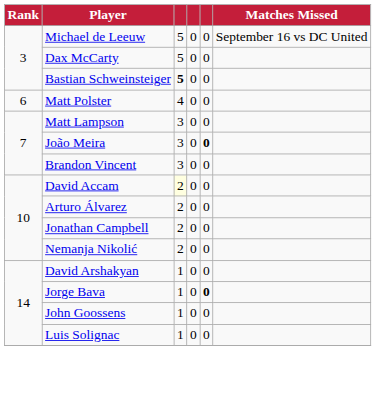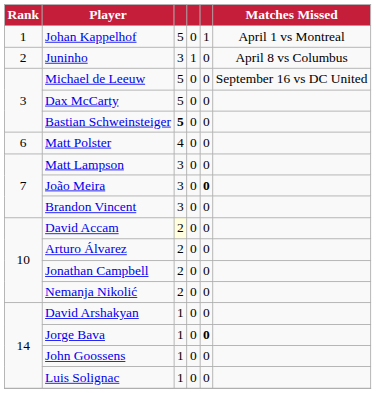 <table class="wikitable" style="text-align:center">
 <tr>
 <th style="background:#C41E3A; color:white; text-align:center;">Rank</th>
 <th style="background:#C41E3A; color:white; text-align:center;">Player</th>
 <th style="background:#C41E3A; color:white; text-align:center;"></th>
 <th style="background:#C41E3A; color:white; text-align:center;"></th>
 <th style="background:#C41E3A; color:white; text-align:center;"></th>
 <th style="background:#C41E3A; color:white; text-align:center;">Matches Missed</th>
+</tr>
+<tr>
+<td>1</td>
+<td align=left> <a href='#'>Johan Kappelhof</a></td>
+<td>5</td>
+<td>0</td>
+<td>1</td>
+<td>April 1 vs Montreal</td>
+</tr>
+<tr>
+<td>2</td>
+<td align=left> <a href='#'>Juninho</a></td>
+<td>3</td>
+<td>1</td>
+<td>0</td>
+<td>April 8 vs Columbus</td>
 </tr>
 <tr>
 <td rowspan="3">3</td>
 <td align=left> <a href='#'>Michael de Leeuw</a></td>
 <td>5</td>
 <td>0</td>
 <td>0</td>
 <td>September 16 vs DC United</td>
 </tr>
 <tr>
 <td align=left> <a href='#'>Dax McCarty</a></td>
 <td>5</td>
 <td>0</td>
 <td>0</td>
 <td></td>
 </tr>
 <tr>
 <td align=left> <a href='#'>Bastian Schweinsteiger</a></td>
 <td><strong>5</strong></td>
 <td>0</td>
 <td>0</td>
 <td></td>
 </tr>
 <tr>
 <td>6</td>
 <td align=left> <a href='#'>Matt Polster</a></td>
 <td>4</td>
 <td>0</td>
 <td>0</td>
 <td></td>
 </tr>
 <tr>
 <td rowspan=3>7</td>
 <td align=left> <a href='#'>Matt Lampson</a></td>
 <td>3</td>
 <td>0</td>
 <td>0</td>
 <td></td>
 </tr>
 <tr>
 <td align=left> <a href='#'>João Meira</a></td>
 <td>3</td>
 <td>0</td>
 <td><strong>0</strong></td>
 <td></td>
 </tr>
 <tr>
 <td align=left> <a href='#'>Brandon Vincent</a></td>
 <td>3</td>
 <td>0</td>
 <td>0</td>
 <td></td>
 </tr>
 <tr>
 <td rowspan=4>10</td>
 <td align=left> <a href='#'>David Accam</a></td>
 <td style="background: lightyellow;">2</td>
 <td>0</td>
 <td>0</td>
 <td></td>
 </tr>
 <tr>
 <td align=left> <a href='#'>Arturo Álvarez</a></td>
 <td>2</td>
 <td>0</td>
 <td>0</td>
 <td></td>
 </tr>
 <tr>
 <td align=left> <a href='#'>Jonathan Campbell</a></td>
 <td>2</td>
 <td>0</td>
 <td>0</td>
 <td></td>
 </tr>
 <tr>
 <td align=left> <a href='#'>Nemanja Nikolić</a></td>
 <td>2</td>
 <td>0</td>
 <td>0</td>
 <td></td>
 </tr>
 <tr>
 <td rowspan=4>14</td>
 <td align=left> <a href='#'>David Arshakyan</a></td>
 <td>1</td>
 <td>0</td>
 <td>0</td>
 <td></td>
 </tr>
 <tr>
 <td align=left> <a href='#'>Jorge Bava</a></td>
 <td>1</td>
 <td>0</td>
 <td><strong>0</strong></td>
 <td></td>
 </tr>
 <tr>
 <td align=left> <a href='#'>John Goossens</a></td>
 <td>1</td>
 <td>0</td>
 <td>0</td>
 <td></td>
 </tr>
 <tr>
 <td align=left> <a href='#'>Luis Solignac</a></td>
 <td>1</td>
 <td>0</td>
 <td>0</td>
 <td></td>
 </tr>
 <tr>
 </tr>
 </table>
